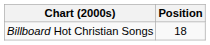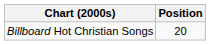 <table class="wikitable">
 <tr>
 <th>Chart (2000s)</th>
 <th>Position</th>
 </tr>
 <tr>
 <td><em>Billboard</em> Hot Christian Songs</td>
-<td align="center">18</td>
+<td align="center">20</td>
 </tr>
 </table>
